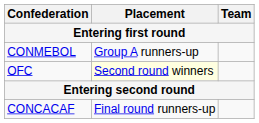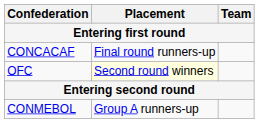 <table class=wikitable>
 <tr>
 <th>Confederation</th>
 <th>Placement</th>
 <th>Team</th>
 </tr>
 <tr>
 <td colspan="3" style="text-align:center; background:whitesmoke;"><strong>Entering first round</strong></td>
 </tr>
 <tr>
-<td><a href='#'>CONMEBOL</a></td>
-<td><a href='#'>Group A</a> runners-up</td>
+<td><a href='#'>CONCACAF</a></td>
+<td><a href='#'>Final round</a> runners-up</td>
 <td></td>
 </tr>
 <tr>
 <td><a href='#'>OFC</a></td>
 <td style="background: lightyellow;"><a href='#'>Second round</a> winners</td>
 <td></td>
 </tr>
 <tr>
 <td colspan="3" style="text-align:center; background:whitesmoke;"><strong>Entering second round</strong></td>
 </tr>
 <tr>
-<td><a href='#'>CONCACAF</a></td>
-<td><a href='#'>Final round</a> runners-up</td>
+<td><a href='#'>CONMEBOL</a></td>
+<td><a href='#'>Group A</a> runners-up</td>
 <td></td>
 </tr>
 </table>
